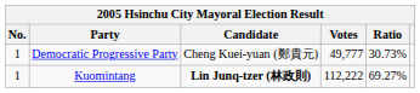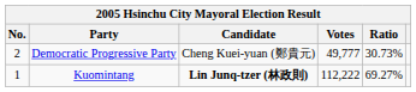 <table class="wikitable" style="margin:1em auto; text-align:center;">
 <tr>
 <th colspan="7">2005 Hsinchu City Mayoral Election Result</th>
 </tr>
 <tr>
 <th>No.</th>
 <th>Party</th>
 <th>Candidate</th>
 <th>Votes</th>
 <th>Ratio</th>
 <th></th>
 </tr>
 <tr>
-<td>1</td>
+<td>2</td>
 <td><a href='#'>Democratic Progressive Party</a></td>
 <td>Cheng Kuei-yuan (鄭貴元)</td>
 <td align="right">49,777</td>
 <td>30.73%</td>
 <td></td>
 </tr>
 <tr>
 <td>1</td>
 <td><a href='#'>Kuomintang</a></td>
 <td><strong>Lin Junq-tzer (林政則)</strong></td>
 <td align="right">112,222</td>
 <td>69.27%</td>
 <td></td>
 </tr>
 </table>
